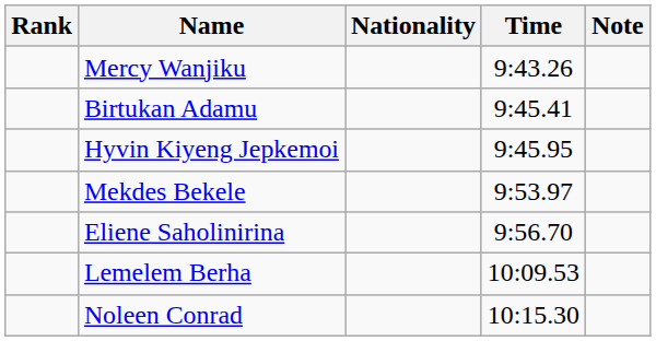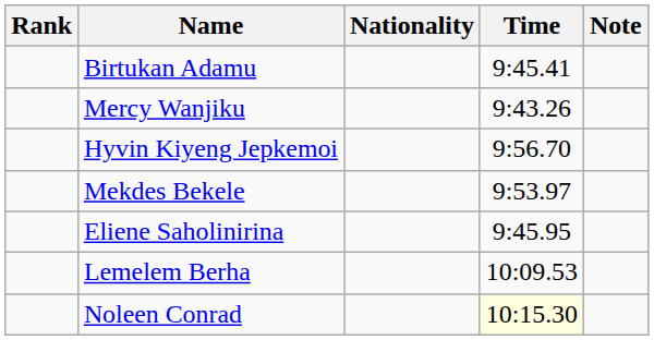 <table class="wikitable sortable" style="text-align:center">
 <tr>
 <th>Rank</th>
 <th>Name</th>
 <th>Nationality</th>
 <th>Time</th>
 <th>Note</th>
 </tr>
 <tr>
 <td></td>
+<td align="left"><a href='#'>Birtukan Adamu</a></td>
+<td align=left></td>
+<td>9:45.41</td>
+<td></td>
+</tr>
+<tr>
+<td></td>
 <td align="left"><a href='#'>Mercy Wanjiku</a></td>
 <td align=left></td>
 <td>9:43.26</td>
 <td></td>
 </tr>
 <tr>
 <td></td>
-<td align="left"><a href='#'>Birtukan Adamu</a></td>
-<td align=left></td>
-<td>9:45.41</td>
-<td></td>
-</tr>
-<tr>
-<td></td>
 <td align="left"><a href='#'>Hyvin Kiyeng Jepkemoi</a></td>
 <td align=left></td>
-<td>9:45.95</td>
+<td>9:56.70</td>
 <td></td>
 </tr>
 <tr>
 <td></td>
 <td align="left"><a href='#'>Mekdes Bekele</a></td>
 <td align=left></td>
 <td>9:53.97</td>
 <td></td>
 </tr>
 <tr>
 <td></td>
 <td align="left"><a href='#'>Eliene Saholinirina</a></td>
 <td align=left></td>
-<td>9:56.70</td>
+<td>9:45.95</td>
 <td></td>
 </tr>
 <tr>
 <td></td>
 <td align="left"><a href='#'>Lemelem Berha</a></td>
 <td align=left></td>
 <td>10:09.53</td>
 <td></td>
 </tr>
 <tr>
 <td></td>
 <td align="left"><a href='#'>Noleen Conrad</a></td>
 <td align=left></td>
-<td>10:15.30</td>
+<td style="background: lightyellow;">10:15.30</td>
 <td></td>
 </tr>
 </table>
